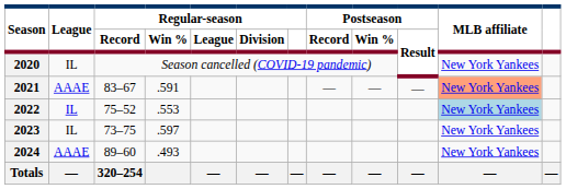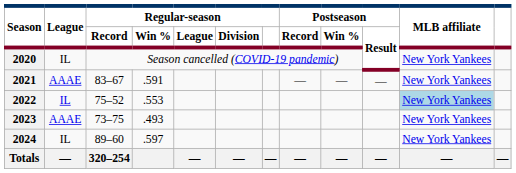 <table class="wikitable sortable plainrowheaders" style="font-size: 95%; text-align:center;">
 <tr>
 <th rowspan="2" scope="col" style="background-color:#ffffff; border-top:#003366 5px solid; border-bottom:#840026 5px solid; color:#000000">Season</th>
 <th rowspan="2" scope="col" style="background-color:#ffffff; border-top:#003366 5px solid; border-bottom:#840026 5px solid; color:#000000">League</th>
 <th colspan="5" scope="col" style="background-color:#ffffff; border-top:#003366 5px solid; color:#000000">Regular-season</th>
 <th colspan="3" scope="col" style="background-color:#ffffff; border-top:#003366 5px solid; color:#000000">Postseason</th>
 <th rowspan="2" scope="col" style="background-color:#ffffff; border-top:#003366 5px solid; border-bottom:#840026 5px solid; color:#000000">MLB affiliate</th>
 <th class="unsortable" rowspan="2" scope="col" style="background-color:#ffffff; border-top:#003366 5px solid; border-bottom:#840026 5px solid; color:#000000C"></th>
 </tr>
 <tr>
 <th scope="col" style="background-color:#ffffff; border-bottom:#840026 5px solid; color:#000000">Record</th>
 <th scope="col" style="background-color:#ffffff; border-bottom:#840026 5px solid; color:#000000">Win %</th>
 <th scope="col" style="background-color:#ffffff; border-bottom:#840026 5px solid; color:#000000">League</th>
 <th scope="col" style="background-color:#ffffff; border-bottom:#840026 5px solid; color:#000000">Division</th>
 <th scope="col" style="background-color:#ffffff; border-bottom:#840026 5px solid; color:#000000"></th>
 <th scope="col" style="background-color:#ffffff; border-bottom:#840026 5px solid; color:#000000">Record</th>
 <th scope="col" style="background-color:#ffffff; border-bottom:#840026 5px solid; color:#000000">Win %</th>
 <th class="unsortable" rowspan="2" scope="col" style="background-color:#ffffff; border-bottom:#840026 5px solid; color:#000000">Result</th>
 </tr>
 <tr>
 <th scope="row" style="text-align:center">2020</th>
 <td>IL</td>
 <td colspan="8"><em>Season cancelled (<a href='#'>COVID-19 pandemic</a>)</em></td>
 <td><a href='#'>New York Yankees</a></td>
 <td></td>
 </tr>
 <tr>
 <th scope="row" style="text-align:center">2021</th>
 <td><a href='#'>AAAE</a></td>
 <td>83–67</td>
 <td>.591</td>
 <td></td>
 <td></td>
 <td></td>
 <td>—</td>
 <td>—</td>
 <td>—</td>
-<td style="background: lightsalmon;"><a href='#'>New York Yankees</a></td>
+<td><a href='#'>New York Yankees</a></td>
 <td></td>
 </tr>
 <tr>
 <th scope="row" style="text-align:center">2022</th>
 <td><a href='#'>IL</a></td>
 <td>75–52</td>
 <td>.553</td>
 <td></td>
 <td></td>
 <td></td>
 <td></td>
 <td></td>
 <td></td>
 <td style="background: lightblue;"><a href='#'>New York Yankees</a></td>
 <td></td>
 </tr>
 <tr>
 <th scope="row" style="text-align:center">2023</th>
-<td>IL</td>
+<td><a href='#'>AAAE</a></td>
 <td>73–75</td>
-<td>.597</td>
+<td>.493</td>
 <td></td>
 <td></td>
 <td></td>
 <td></td>
 <td></td>
 <td></td>
 <td><a href='#'>New York Yankees</a></td>
 <td></td>
 </tr>
 <tr>
 <th scope="row" style="text-align:center">2024</th>
-<td><a href='#'>AAAE</a></td>
+<td>IL</td>
 <td>89–60</td>
-<td>.493</td>
+<td>.597</td>
 <td></td>
 <td></td>
 <td></td>
 <td></td>
 <td></td>
 <td></td>
 <td><a href='#'>New York Yankees</a></td>
 <td></td>
 </tr>
 <tr class="sortbottom">
 <th scope="row" style="text-align:center"><strong>Totals</strong></th>
 <th>—</th>
 <th>320–254</th>
 <th></th>
 <th>—</th>
 <th>—</th>
 <th>—</th>
 <th>—</th>
 <th>—</th>
 <th>—</th>
 <th>—</th>
 <th>—</th>
 </tr>
 </table>
